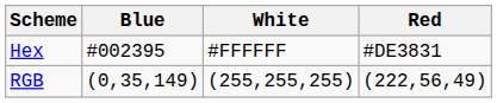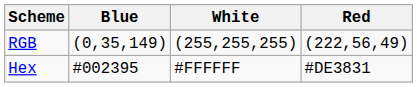 <table class="wikitable">
 <tr>
 <th>Scheme</th>
 <th>Blue</th>
 <th>White</th>
 <th>Red</th>
 </tr>
 <tr>
+<td><a href='#'>RGB</a></td>
+<td>(0,35,149)</td>
+<td>(255,255,255)</td>
+<td>(222,56,49)</td>
+</tr>
+<tr>
 <td><a href='#'>Hex</a></td>
 <td>#002395</td>
 <td>#FFFFFF</td>
 <td>#DE3831</td>
 </tr>
-<tr>
-<td><a href='#'>RGB</a></td>
-<td>(0,35,149)</td>
-<td>(255,255,255)</td>
-<td>(222,56,49)</td>
-</tr>
 </table>
